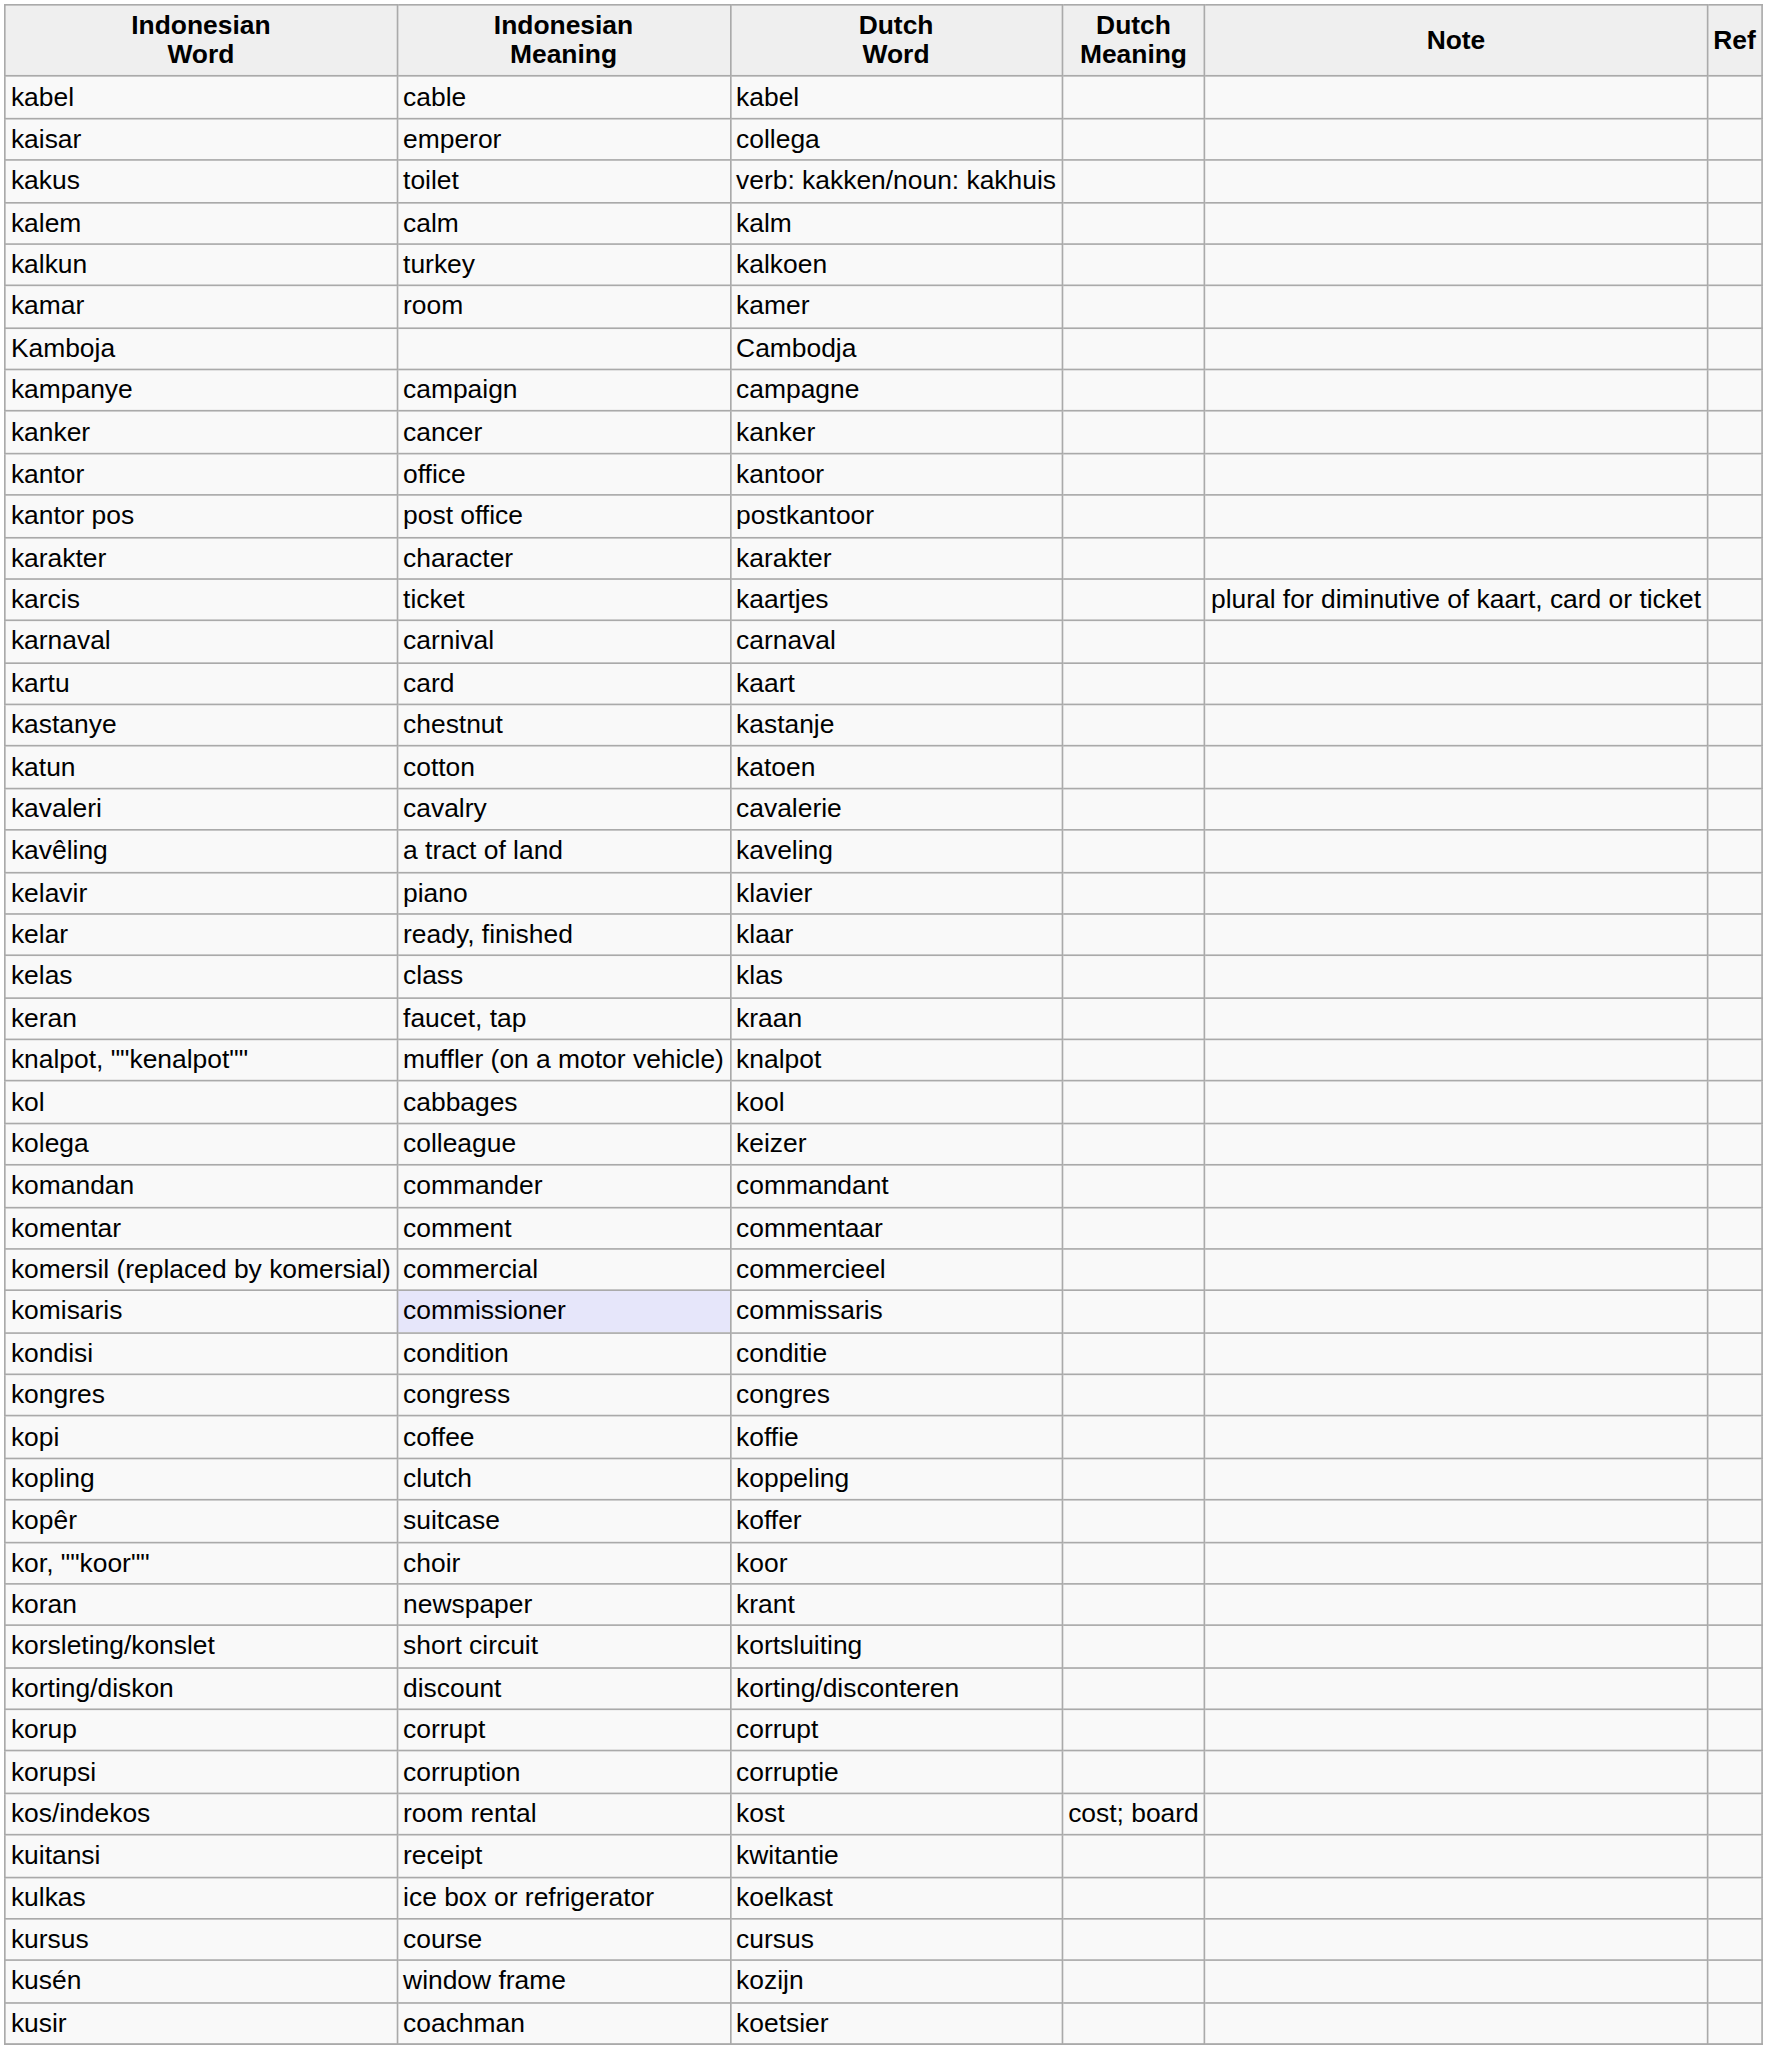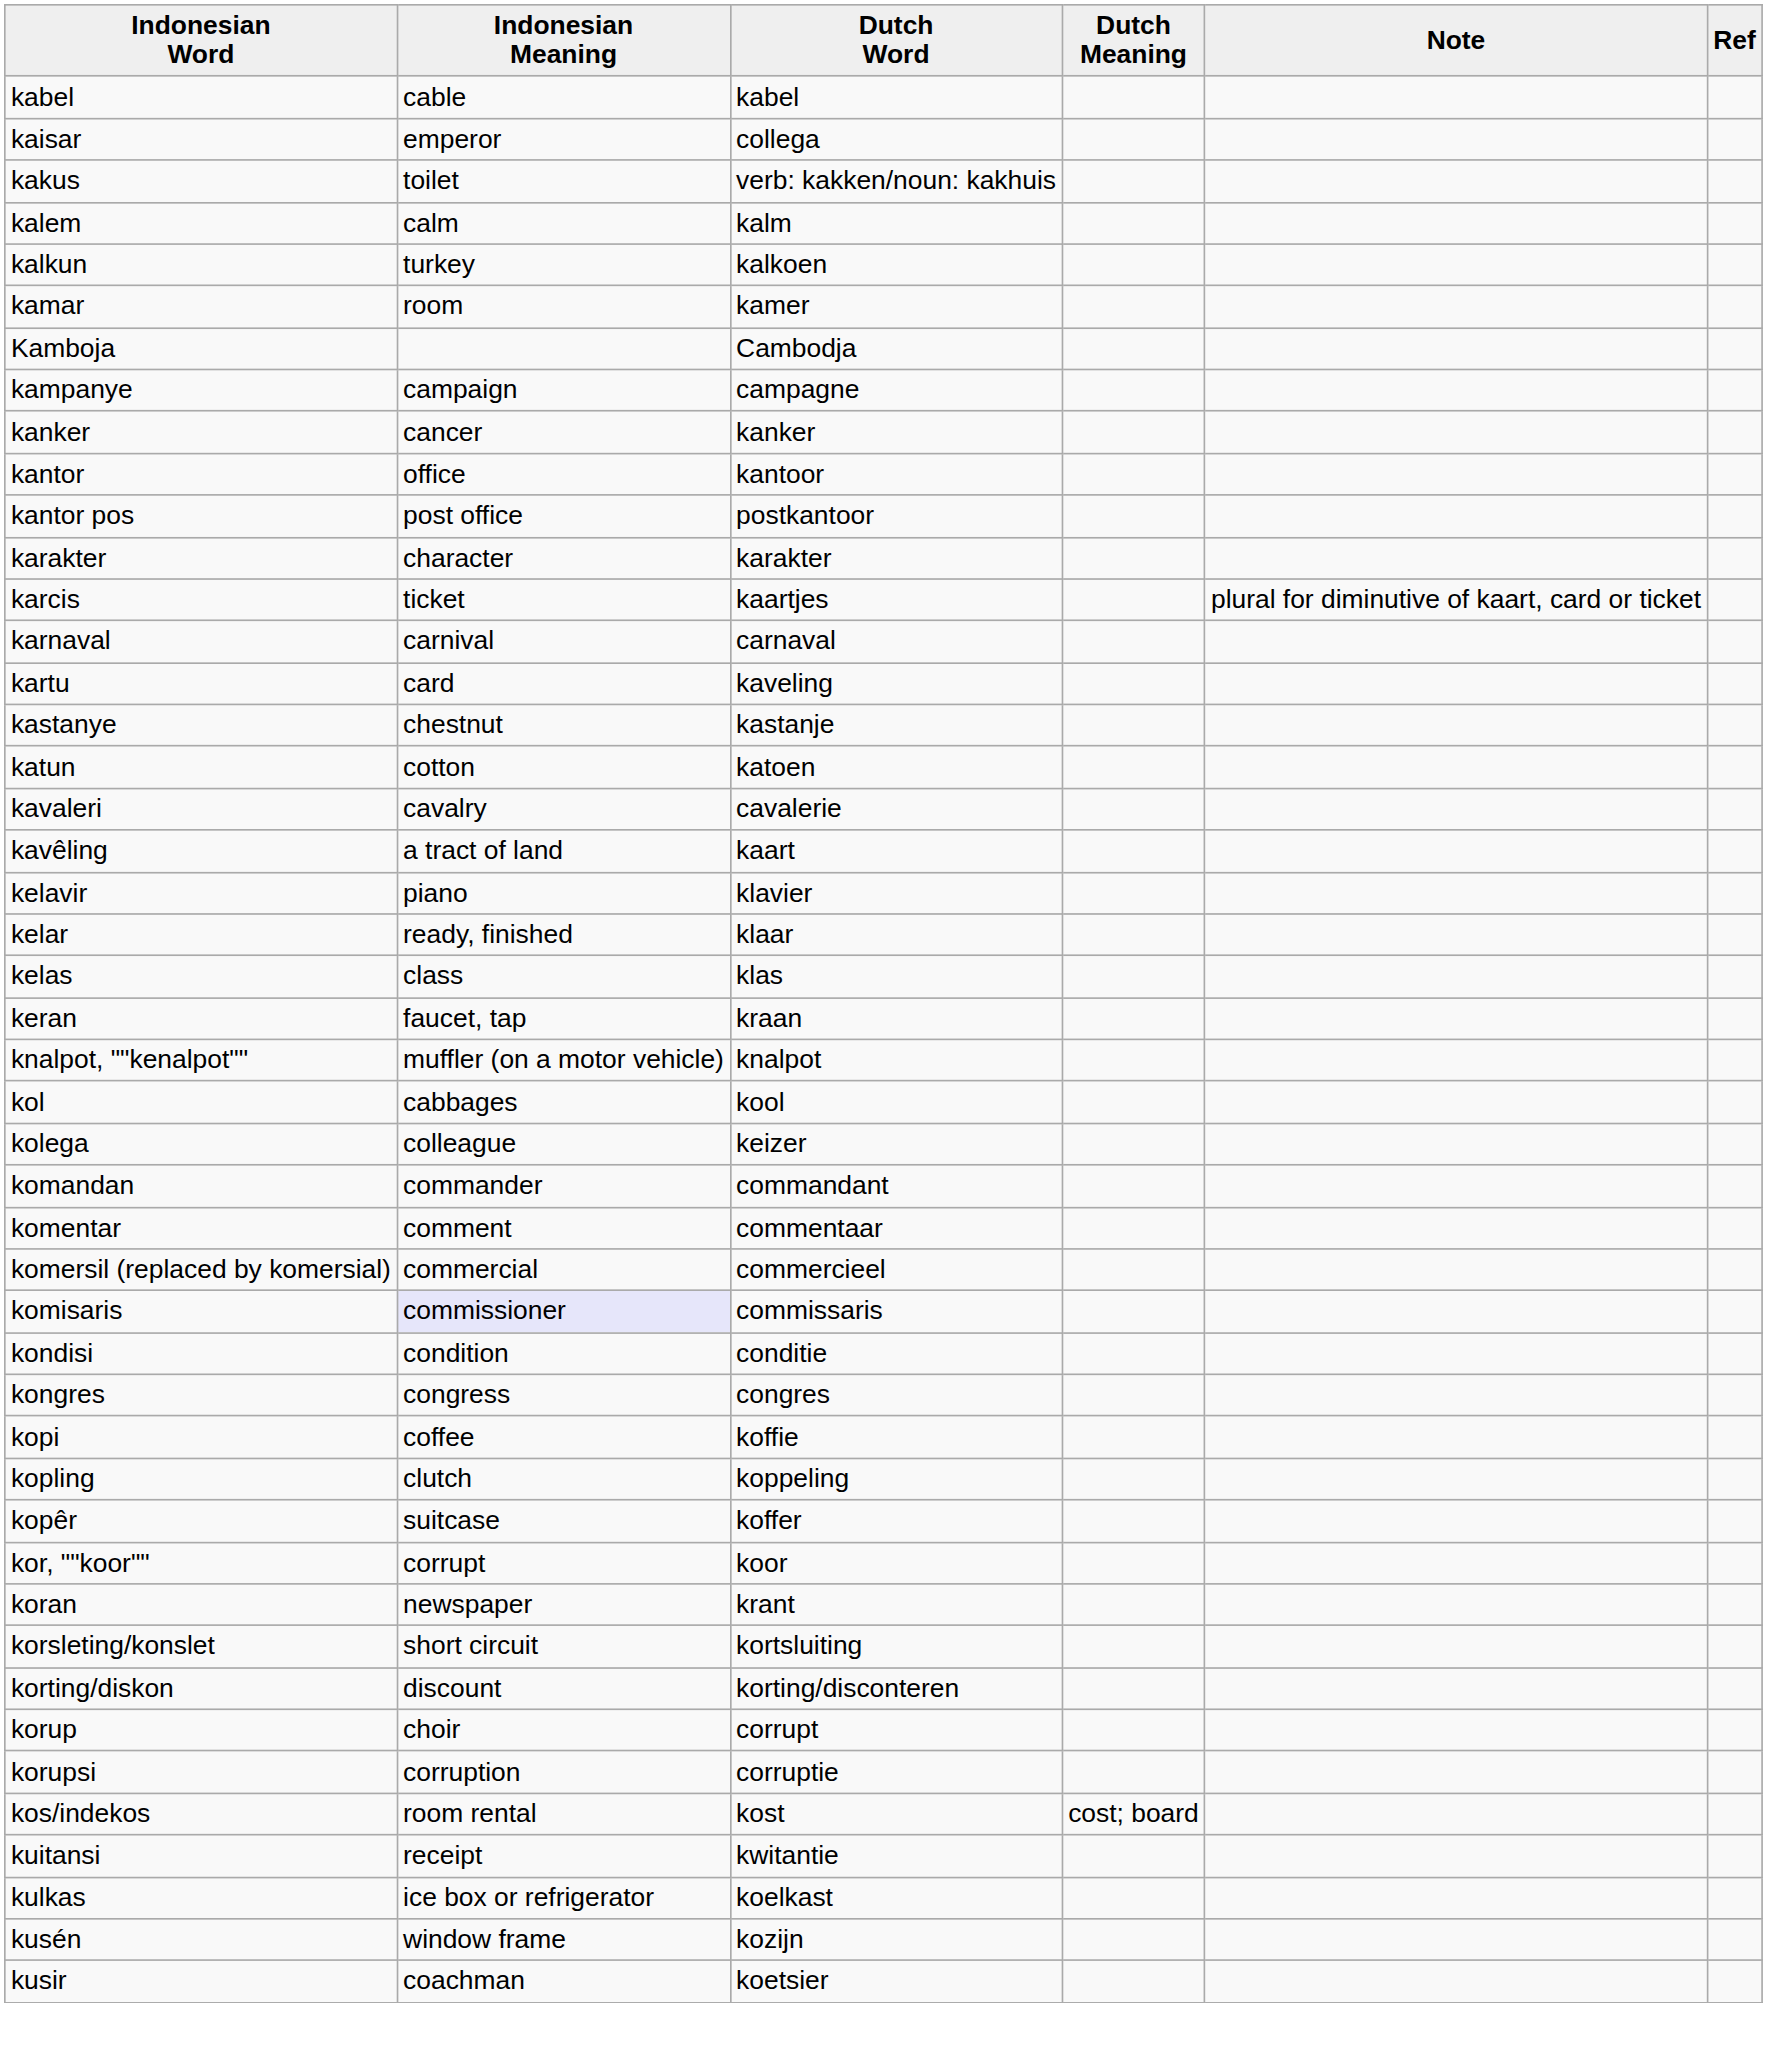 <table class="wikitable">
 <tr>
 <th style="background:#efefef;">Indonesian <br>Word</th>
 <th style="background:#efefef;">Indonesian <br>Meaning</th>
 <th style="background:#efefef;">Dutch <br>Word</th>
 <th style="background:#efefef;">Dutch <br>Meaning</th>
 <th style="background:#efefef;">Note</th>
 <th style="background:#efefef;">Ref</th>
 </tr>
 <tr>
 <td>kabel</td>
 <td>cable</td>
 <td>kabel</td>
 <td></td>
 <td></td>
 <td></td>
 </tr>
 <tr>
 <td>kaisar</td>
 <td>emperor</td>
 <td>collega</td>
 <td></td>
 <td></td>
 <td></td>
 </tr>
 <tr>
 <td>kakus</td>
 <td>toilet</td>
 <td>verb: kakken/noun: kakhuis</td>
 <td></td>
 <td></td>
 <td></td>
 </tr>
 <tr>
 <td>kalem</td>
 <td>calm</td>
 <td>kalm</td>
 <td></td>
 <td></td>
 <td></td>
 </tr>
 <tr>
 <td>kalkun</td>
 <td>turkey</td>
 <td>kalkoen</td>
 <td></td>
 <td></td>
 <td></td>
 </tr>
 <tr>
 <td>kamar</td>
 <td>room</td>
 <td>kamer</td>
 <td></td>
 <td></td>
 <td></td>
 </tr>
 <tr>
 <td>Kamboja</td>
 <td></td>
 <td>Cambodja</td>
 <td></td>
 <td></td>
 <td></td>
 </tr>
 <tr>
 <td>kampanye</td>
 <td>campaign</td>
 <td>campagne</td>
 <td></td>
 <td></td>
 <td></td>
 </tr>
 <tr>
 <td>kanker</td>
 <td>cancer</td>
 <td>kanker</td>
 <td></td>
 <td></td>
 <td></td>
 </tr>
 <tr>
 <td>kantor</td>
 <td>office</td>
 <td>kantoor</td>
 <td></td>
 <td></td>
 <td></td>
 </tr>
 <tr>
 <td>kantor pos</td>
 <td>post office</td>
 <td>postkantoor</td>
 <td></td>
 <td></td>
 <td></td>
 </tr>
 <tr>
 <td>karakter</td>
 <td>character</td>
 <td>karakter</td>
 <td></td>
 <td></td>
 <td></td>
 </tr>
 <tr>
 <td>karcis</td>
 <td>ticket</td>
 <td>kaartjes</td>
 <td></td>
 <td>plural for diminutive of kaart, card or ticket</td>
 <td></td>
 </tr>
 <tr>
 <td>karnaval</td>
 <td>carnival</td>
 <td>carnaval</td>
 <td></td>
 <td></td>
 <td></td>
 </tr>
 <tr>
 <td>kartu</td>
 <td>card</td>
-<td>kaart</td>
+<td>kaveling</td>
 <td></td>
 <td></td>
 <td></td>
 </tr>
 <tr>
 <td>kastanye</td>
 <td>chestnut</td>
 <td>kastanje</td>
 <td></td>
 <td></td>
 <td></td>
 </tr>
 <tr>
 <td>katun</td>
 <td>cotton</td>
 <td>katoen</td>
 <td></td>
 <td></td>
 <td></td>
 </tr>
 <tr>
 <td>kavaleri</td>
 <td>cavalry</td>
 <td>cavalerie</td>
 <td></td>
 <td></td>
 <td></td>
 </tr>
 <tr>
 <td>kavêling</td>
 <td>a tract of land</td>
-<td>kaveling</td>
+<td>kaart</td>
 <td></td>
 <td></td>
 <td></td>
 </tr>
 <tr>
 <td>kelavir</td>
 <td>piano</td>
 <td>klavier</td>
 <td></td>
 <td></td>
 <td></td>
 </tr>
 <tr>
 <td>kelar</td>
 <td>ready, finished</td>
 <td>klaar</td>
 <td></td>
 <td></td>
 <td></td>
 </tr>
 <tr>
 <td>kelas</td>
 <td>class</td>
 <td>klas</td>
 <td></td>
 <td></td>
 <td></td>
 </tr>
 <tr>
 <td>keran</td>
 <td>faucet, tap</td>
 <td>kraan</td>
 <td></td>
 <td></td>
 <td></td>
 </tr>
 <tr>
 <td>knalpot, ""kenalpot""</td>
 <td>muffler (on a motor vehicle)</td>
 <td>knalpot</td>
 <td></td>
 <td></td>
 <td></td>
 </tr>
 <tr>
 <td>kol</td>
 <td>cabbages</td>
 <td>kool</td>
 <td></td>
 <td></td>
 <td></td>
 </tr>
 <tr>
 <td>kolega</td>
 <td>colleague</td>
 <td>keizer</td>
 <td></td>
 <td></td>
 <td></td>
 </tr>
 <tr>
 <td>komandan</td>
 <td>commander</td>
 <td>commandant</td>
 <td></td>
 <td></td>
 <td></td>
 </tr>
 <tr>
 <td>komentar</td>
 <td>comment</td>
 <td>commentaar</td>
 <td></td>
 <td></td>
 <td></td>
 </tr>
 <tr>
 <td>komersil (replaced by komersial)</td>
 <td>commercial</td>
 <td>commercieel</td>
 <td></td>
 <td></td>
 <td></td>
 </tr>
 <tr>
 <td>komisaris</td>
 <td style="background: lavender;">commissioner</td>
 <td>commissaris</td>
 <td></td>
 <td></td>
 <td></td>
 </tr>
 <tr>
 <td>kondisi</td>
 <td>condition</td>
 <td>conditie</td>
 <td></td>
 <td></td>
 <td></td>
 </tr>
 <tr>
 <td>kongres</td>
 <td>congress</td>
 <td>congres</td>
 <td></td>
 <td></td>
 <td></td>
 </tr>
 <tr>
 <td>kopi</td>
 <td>coffee</td>
 <td>koffie</td>
 <td></td>
 <td></td>
 <td></td>
 </tr>
 <tr>
 <td>kopling</td>
 <td>clutch</td>
 <td>koppeling</td>
 <td></td>
 <td></td>
 <td></td>
 </tr>
 <tr>
 <td>kopêr</td>
 <td>suitcase</td>
 <td>koffer</td>
 <td></td>
 <td></td>
 <td></td>
 </tr>
 <tr>
 <td>kor, ""koor""</td>
-<td>choir</td>
+<td>corrupt</td>
 <td>koor</td>
 <td></td>
 <td></td>
 <td></td>
 </tr>
 <tr>
 <td>koran</td>
 <td>newspaper</td>
 <td>krant</td>
 <td></td>
 <td></td>
 <td></td>
 </tr>
 <tr>
 <td>korsleting/konslet</td>
 <td>short circuit</td>
 <td>kortsluiting</td>
 <td></td>
 <td></td>
 <td></td>
 </tr>
 <tr>
 <td>korting/diskon</td>
 <td>discount</td>
 <td>korting/disconteren</td>
 <td></td>
 <td></td>
 <td></td>
 </tr>
 <tr>
 <td>korup</td>
-<td>corrupt</td>
+<td>choir</td>
 <td>corrupt</td>
 <td></td>
 <td></td>
 <td></td>
 </tr>
 <tr>
 <td>korupsi</td>
 <td>corruption</td>
 <td>corruptie</td>
 <td></td>
 <td></td>
 <td></td>
 </tr>
 <tr>
 <td>kos/indekos</td>
 <td>room rental</td>
 <td>kost</td>
 <td>cost; board</td>
 <td></td>
 <td></td>
 </tr>
 <tr>
 <td>kuitansi</td>
 <td>receipt</td>
 <td>kwitantie</td>
 <td></td>
 <td></td>
 <td></td>
 </tr>
 <tr>
 <td>kulkas</td>
 <td>ice box or refrigerator</td>
 <td>koelkast</td>
 <td></td>
 <td></td>
 <td></td>
 </tr>
 <tr>
-<td>kursus</td>
-<td>course</td>
-<td>cursus</td>
-<td></td>
-<td></td>
-<td></td>
-</tr>
-<tr>
 <td>kusén</td>
 <td>window frame</td>
 <td>kozijn</td>
 <td></td>
 <td></td>
 <td></td>
 </tr>
 <tr>
 <td>kusir</td>
 <td>coachman</td>
 <td>koetsier</td>
 <td></td>
 <td></td>
 <td></td>
 </tr>
 <tr>
 </tr>
 </table>
